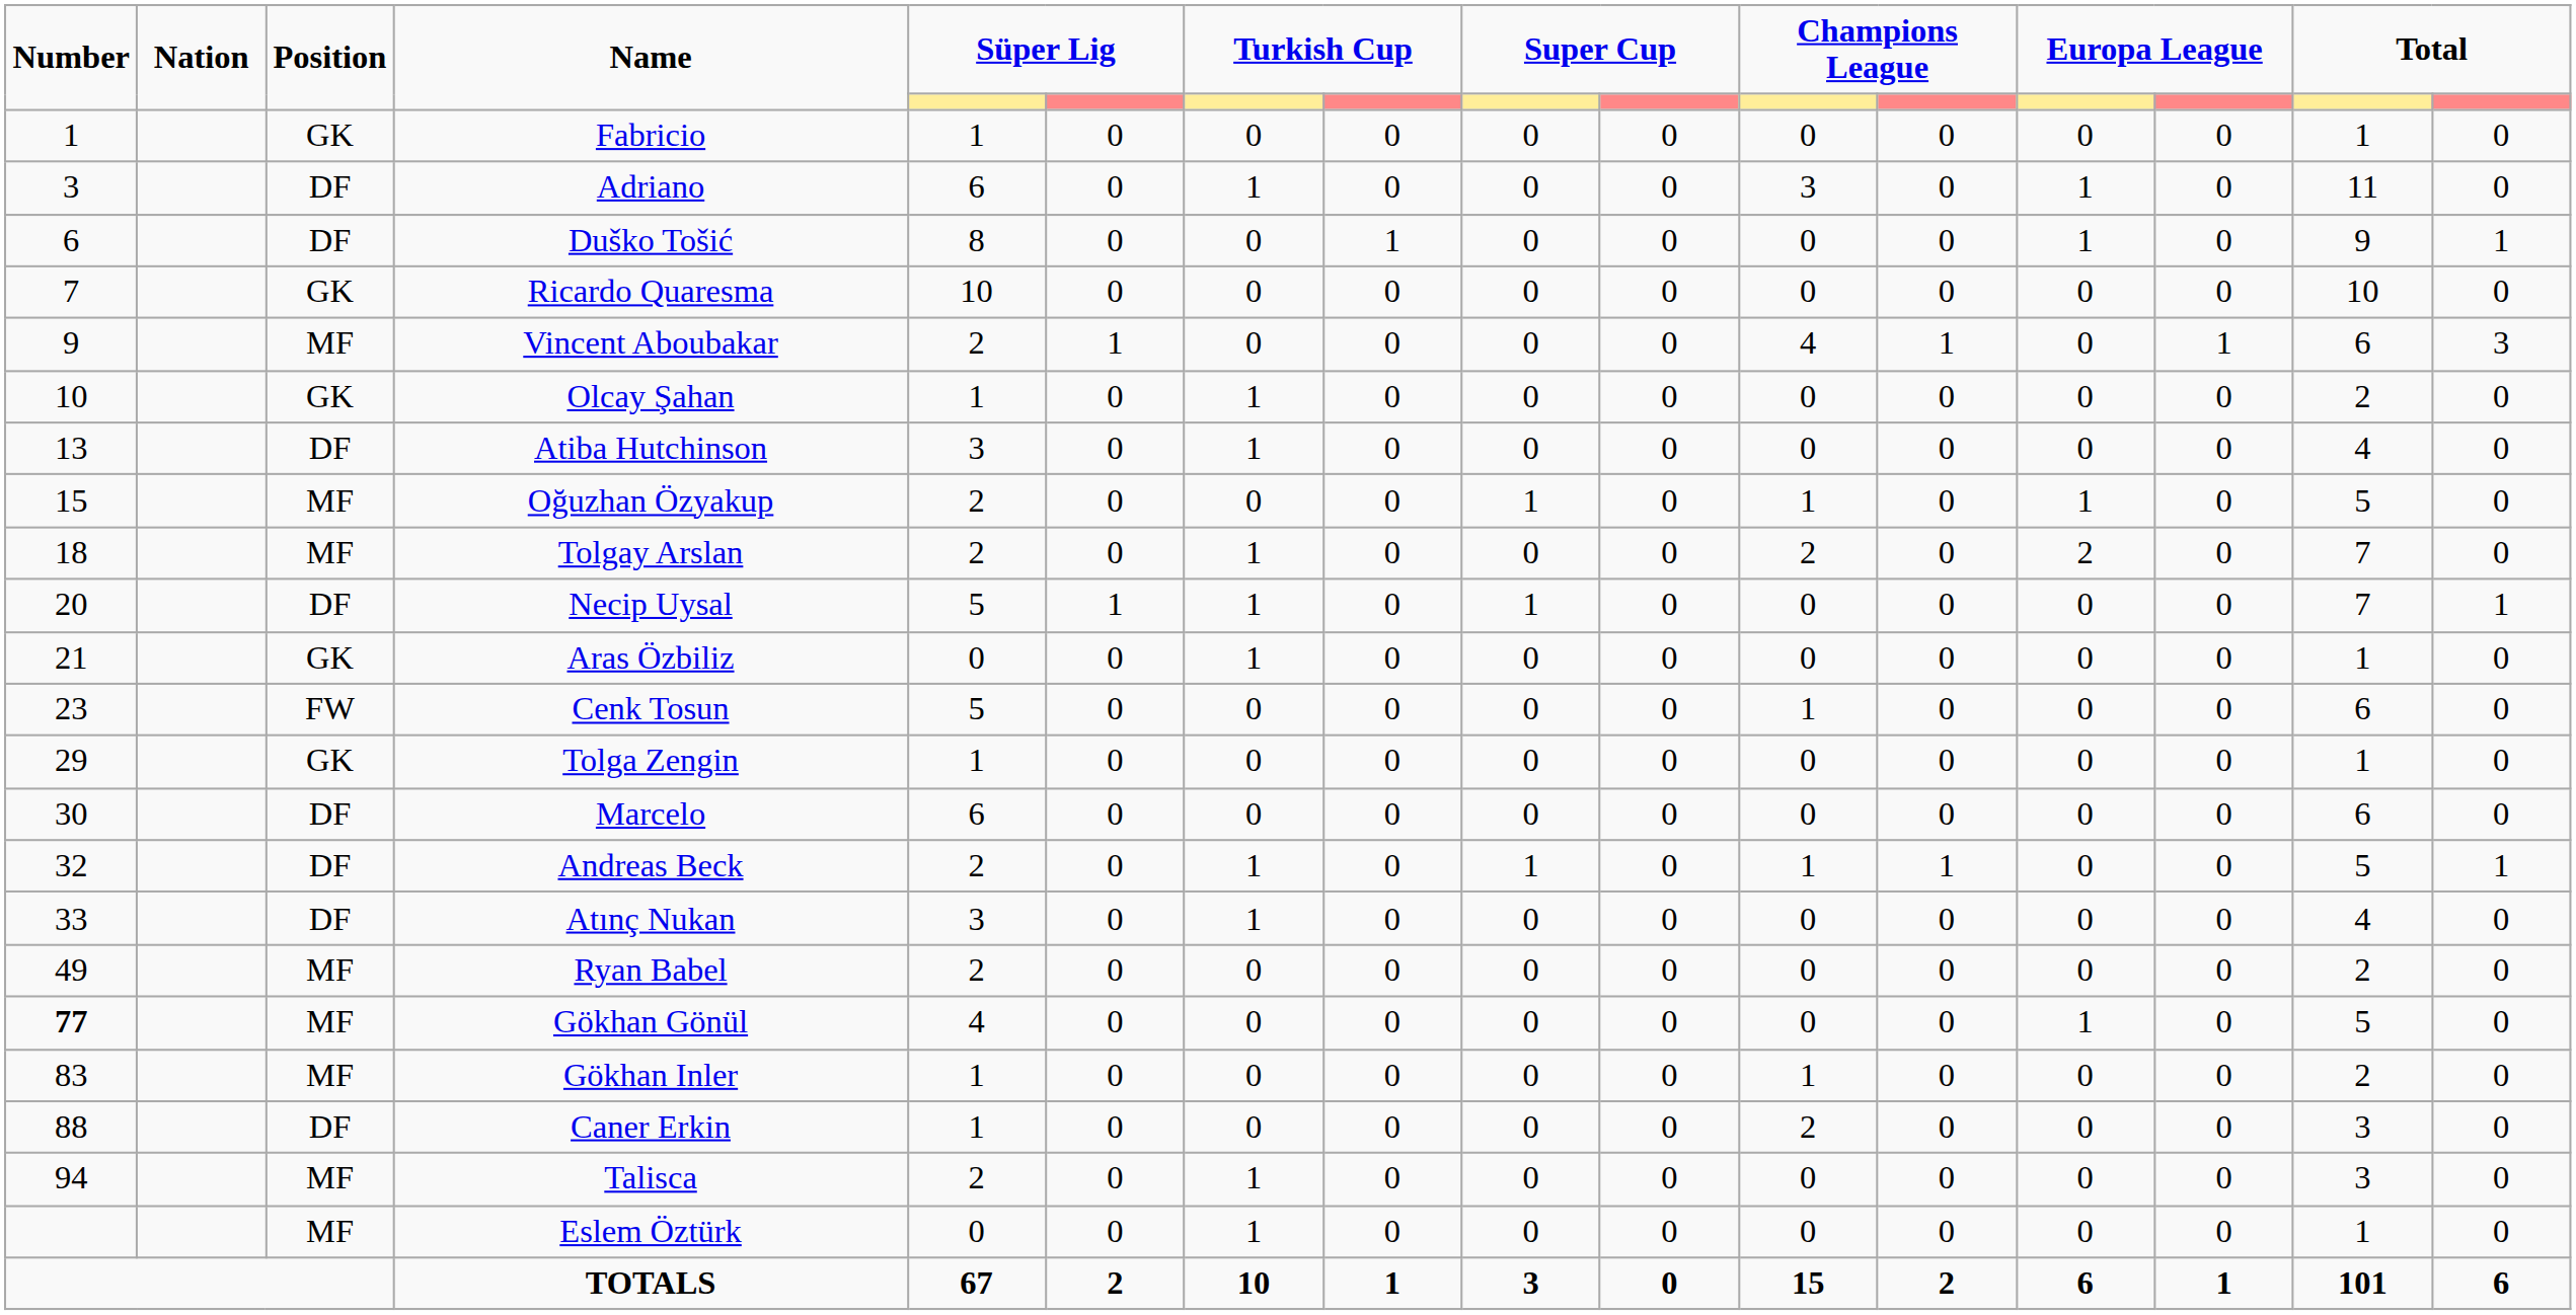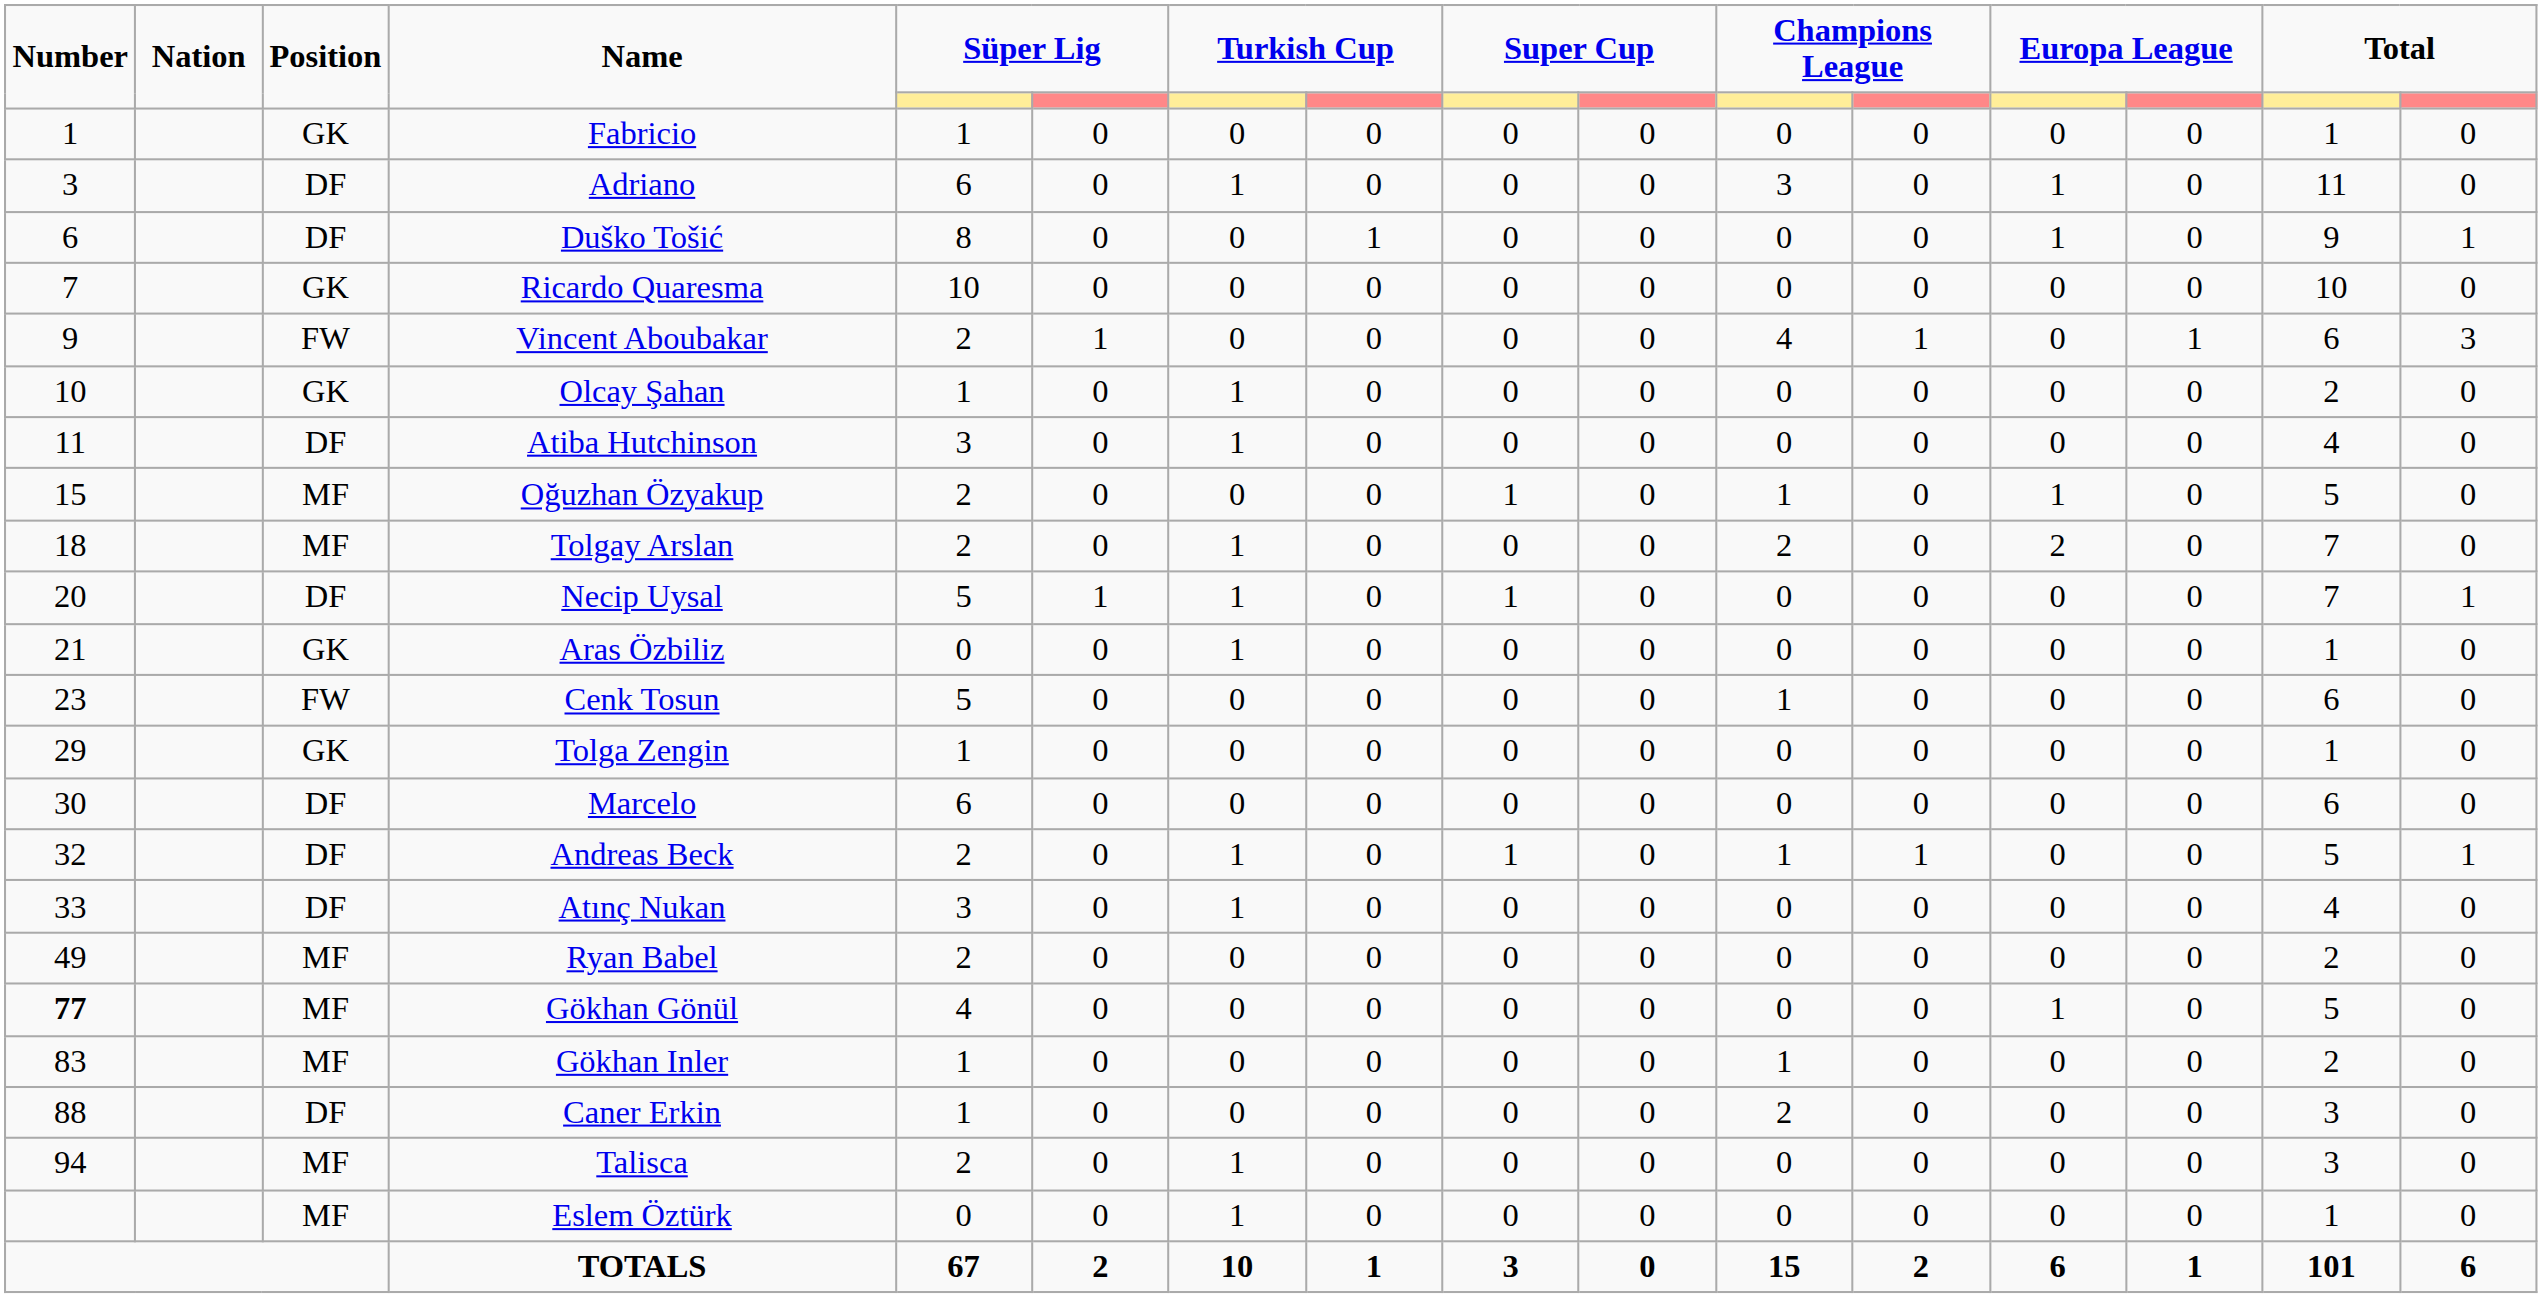 <table class="wikitable" style="text-align:center;">
 <tr>
 <td rowspan="2"  style="width:5%; text-align:center;"><strong>Number</strong></td>
 <td rowspan="2"  style="width:5%; text-align:center;"><strong>Nation</strong></td>
 <td rowspan="2"  style="width:5%; text-align:center;"><strong>Position</strong></td>
 <td rowspan="2"  style="width:20%; text-align:center;"><strong>Name</strong></td>
 <td colspan="2" style="text-align:center;"><strong><a href='#'>Süper Lig</a></strong></td>
 <td colspan="2" style="text-align:center;"><strong><a href='#'>Turkish Cup</a></strong></td>
 <td colspan="2" style="text-align:center;"><strong><a href='#'>Super Cup</a></strong></td>
 <td colspan="2" style="text-align:center;"><strong><a href='#'>Champions League</a></strong></td>
 <td colspan="2" style="text-align:center;"><strong><a href='#'>Europa League</a></strong></td>
 <td colspan="2" style="text-align:center;"><strong>Total</strong></td>
 </tr>
 <tr>
 <th style="width:60px; background:#fe9;"></th>
 <th style="width:60px; background:#ff8888;"></th>
 <th style="width:60px; background:#fe9;"></th>
 <th style="width:60px; background:#ff8888;"></th>
 <th style="width:60px; background:#fe9;"></th>
 <th style="width:60px; background:#ff8888;"></th>
 <th style="width:60px; background:#fe9;"></th>
 <th style="width:60px; background:#ff8888;"></th>
 <th style="width:60px; background:#fe9;"></th>
 <th style="width:60px; background:#ff8888;"></th>
 <th style="width:60px; background:#fe9;"></th>
 <th style="width:60px; background:#ff8888;"></th>
 </tr>
 <tr>
 <td>1</td>
 <td></td>
 <td>GK</td>
 <td><a href='#'>Fabricio</a></td>
 <td>1</td>
 <td>0</td>
 <td>0</td>
 <td>0</td>
 <td>0</td>
 <td>0</td>
 <td>0</td>
 <td>0</td>
 <td>0</td>
 <td>0</td>
 <td>1</td>
 <td>0</td>
 </tr>
 <tr>
 <td>3</td>
 <td></td>
 <td>DF</td>
 <td><a href='#'>Adriano</a></td>
 <td>6</td>
 <td>0</td>
 <td>1</td>
 <td>0</td>
 <td>0</td>
 <td>0</td>
 <td>3</td>
 <td>0</td>
 <td>1</td>
 <td>0</td>
 <td>11</td>
 <td>0</td>
 </tr>
 <tr>
 <td>6</td>
 <td></td>
 <td>DF</td>
 <td><a href='#'>Duško Tošić</a></td>
 <td>8</td>
 <td>0</td>
 <td>0</td>
 <td>1</td>
 <td>0</td>
 <td>0</td>
 <td>0</td>
 <td>0</td>
 <td>1</td>
 <td>0</td>
 <td>9</td>
 <td>1</td>
 </tr>
 <tr>
 <td>7</td>
 <td></td>
 <td>GK</td>
 <td><a href='#'>Ricardo Quaresma</a></td>
 <td>10</td>
 <td>0</td>
 <td>0</td>
 <td>0</td>
 <td>0</td>
 <td>0</td>
 <td>0</td>
 <td>0</td>
 <td>0</td>
 <td>0</td>
 <td>10</td>
 <td>0</td>
 </tr>
 <tr>
 <td>9</td>
 <td></td>
-<td>MF</td>
+<td>FW</td>
 <td><a href='#'>Vincent Aboubakar</a></td>
 <td>2</td>
 <td>1</td>
 <td>0</td>
 <td>0</td>
 <td>0</td>
 <td>0</td>
 <td>4</td>
 <td>1</td>
 <td>0</td>
 <td>1</td>
 <td>6</td>
 <td>3</td>
 </tr>
 <tr>
 <td>10</td>
 <td></td>
 <td>GK</td>
 <td><a href='#'>Olcay Şahan</a></td>
 <td>1</td>
 <td>0</td>
 <td>1</td>
 <td>0</td>
 <td>0</td>
 <td>0</td>
 <td>0</td>
 <td>0</td>
 <td>0</td>
 <td>0</td>
 <td>2</td>
 <td>0</td>
 </tr>
 <tr>
-<td>13</td>
+<td>11</td>
 <td></td>
 <td>DF</td>
 <td><a href='#'>Atiba Hutchinson</a></td>
 <td>3</td>
 <td>0</td>
 <td>1</td>
 <td>0</td>
 <td>0</td>
 <td>0</td>
 <td>0</td>
 <td>0</td>
 <td>0</td>
 <td>0</td>
 <td>4</td>
 <td>0</td>
 </tr>
 <tr>
 <td>15</td>
 <td></td>
 <td>MF</td>
 <td><a href='#'>Oğuzhan Özyakup</a></td>
 <td>2</td>
 <td>0</td>
 <td>0</td>
 <td>0</td>
 <td>1</td>
 <td>0</td>
 <td>1</td>
 <td>0</td>
 <td>1</td>
 <td>0</td>
 <td>5</td>
 <td>0</td>
 </tr>
 <tr>
 <td>18</td>
 <td></td>
 <td>MF</td>
 <td><a href='#'>Tolgay Arslan</a></td>
 <td>2</td>
 <td>0</td>
 <td>1</td>
 <td>0</td>
 <td>0</td>
 <td>0</td>
 <td>2</td>
 <td>0</td>
 <td>2</td>
 <td>0</td>
 <td>7</td>
 <td>0</td>
 </tr>
 <tr>
 <td>20</td>
 <td></td>
 <td>DF</td>
 <td><a href='#'>Necip Uysal</a></td>
 <td>5</td>
 <td>1</td>
 <td>1</td>
 <td>0</td>
 <td>1</td>
 <td>0</td>
 <td>0</td>
 <td>0</td>
 <td>0</td>
 <td>0</td>
 <td>7</td>
 <td>1</td>
 </tr>
 <tr>
 <td>21</td>
 <td></td>
 <td>GK</td>
 <td><a href='#'>Aras Özbiliz</a></td>
 <td>0</td>
 <td>0</td>
 <td>1</td>
 <td>0</td>
 <td>0</td>
 <td>0</td>
 <td>0</td>
 <td>0</td>
 <td>0</td>
 <td>0</td>
 <td>1</td>
 <td>0</td>
 </tr>
 <tr>
 <td>23</td>
 <td></td>
 <td>FW</td>
 <td><a href='#'>Cenk Tosun</a></td>
 <td>5</td>
 <td>0</td>
 <td>0</td>
 <td>0</td>
 <td>0</td>
 <td>0</td>
 <td>1</td>
 <td>0</td>
 <td>0</td>
 <td>0</td>
 <td>6</td>
 <td>0</td>
 </tr>
 <tr>
 <td>29</td>
 <td></td>
 <td>GK</td>
 <td><a href='#'>Tolga Zengin</a></td>
 <td>1</td>
 <td>0</td>
 <td>0</td>
 <td>0</td>
 <td>0</td>
 <td>0</td>
 <td>0</td>
 <td>0</td>
 <td>0</td>
 <td>0</td>
 <td>1</td>
 <td>0</td>
 </tr>
 <tr>
 <td>30</td>
 <td></td>
 <td>DF</td>
 <td><a href='#'>Marcelo</a></td>
 <td>6</td>
 <td>0</td>
 <td>0</td>
 <td>0</td>
 <td>0</td>
 <td>0</td>
 <td>0</td>
 <td>0</td>
 <td>0</td>
 <td>0</td>
 <td>6</td>
 <td>0</td>
 </tr>
 <tr>
 <td>32</td>
 <td></td>
 <td>DF</td>
 <td><a href='#'>Andreas Beck</a></td>
 <td>2</td>
 <td>0</td>
 <td>1</td>
 <td>0</td>
 <td>1</td>
 <td>0</td>
 <td>1</td>
 <td>1</td>
 <td>0</td>
 <td>0</td>
 <td>5</td>
 <td>1</td>
 </tr>
 <tr>
 <td>33</td>
 <td></td>
 <td>DF</td>
 <td><a href='#'>Atınç Nukan</a></td>
 <td>3</td>
 <td>0</td>
 <td>1</td>
 <td>0</td>
 <td>0</td>
 <td>0</td>
 <td>0</td>
 <td>0</td>
 <td>0</td>
 <td>0</td>
 <td>4</td>
 <td>0</td>
 </tr>
 <tr>
 <td>49</td>
 <td></td>
 <td>MF</td>
 <td><a href='#'>Ryan Babel</a></td>
 <td>2</td>
 <td>0</td>
 <td>0</td>
 <td>0</td>
 <td>0</td>
 <td>0</td>
 <td>0</td>
 <td>0</td>
 <td>0</td>
 <td>0</td>
 <td>2</td>
 <td>0</td>
 </tr>
 <tr>
 <td><strong>77</strong></td>
 <td></td>
 <td>MF</td>
 <td><a href='#'>Gökhan Gönül</a></td>
 <td>4</td>
 <td>0</td>
 <td>0</td>
 <td>0</td>
 <td>0</td>
 <td>0</td>
 <td>0</td>
 <td>0</td>
 <td>1</td>
 <td>0</td>
 <td>5</td>
 <td>0</td>
 </tr>
 <tr>
 <td>83</td>
 <td></td>
 <td>MF</td>
 <td><a href='#'>Gökhan Inler</a></td>
 <td>1</td>
 <td>0</td>
 <td>0</td>
 <td>0</td>
 <td>0</td>
 <td>0</td>
 <td>1</td>
 <td>0</td>
 <td>0</td>
 <td>0</td>
 <td>2</td>
 <td>0</td>
 </tr>
 <tr>
 <td>88</td>
 <td></td>
 <td>DF</td>
 <td><a href='#'>Caner Erkin</a></td>
 <td>1</td>
 <td>0</td>
 <td>0</td>
 <td>0</td>
 <td>0</td>
 <td>0</td>
 <td>2</td>
 <td>0</td>
 <td>0</td>
 <td>0</td>
 <td>3</td>
 <td>0</td>
 </tr>
 <tr>
 <td>94</td>
 <td></td>
 <td>MF</td>
 <td><a href='#'>Talisca</a></td>
 <td>2</td>
 <td>0</td>
 <td>1</td>
 <td>0</td>
 <td>0</td>
 <td>0</td>
 <td>0</td>
 <td>0</td>
 <td>0</td>
 <td>0</td>
 <td>3</td>
 <td>0</td>
 </tr>
 <tr>
 <td></td>
 <td></td>
 <td>MF</td>
 <td><a href='#'>Eslem Öztürk</a></td>
 <td>0</td>
 <td>0</td>
 <td>1</td>
 <td>0</td>
 <td>0</td>
 <td>0</td>
 <td>0</td>
 <td>0</td>
 <td>0</td>
 <td>0</td>
 <td>1</td>
 <td>0</td>
 </tr>
 <tr>
 <td colspan="3"></td>
 <td><strong>TOTALS</strong></td>
 <td><strong>67</strong></td>
 <td><strong>2</strong></td>
 <td><strong>10</strong></td>
 <td><strong>1</strong></td>
 <td><strong>3</strong></td>
 <td><strong>0</strong></td>
 <td><strong>15</strong></td>
 <td><strong>2</strong></td>
 <td><strong>6</strong></td>
 <td><strong>1</strong></td>
 <td><strong>101</strong></td>
 <td><strong>6</strong></td>
 </tr>
 </table>
